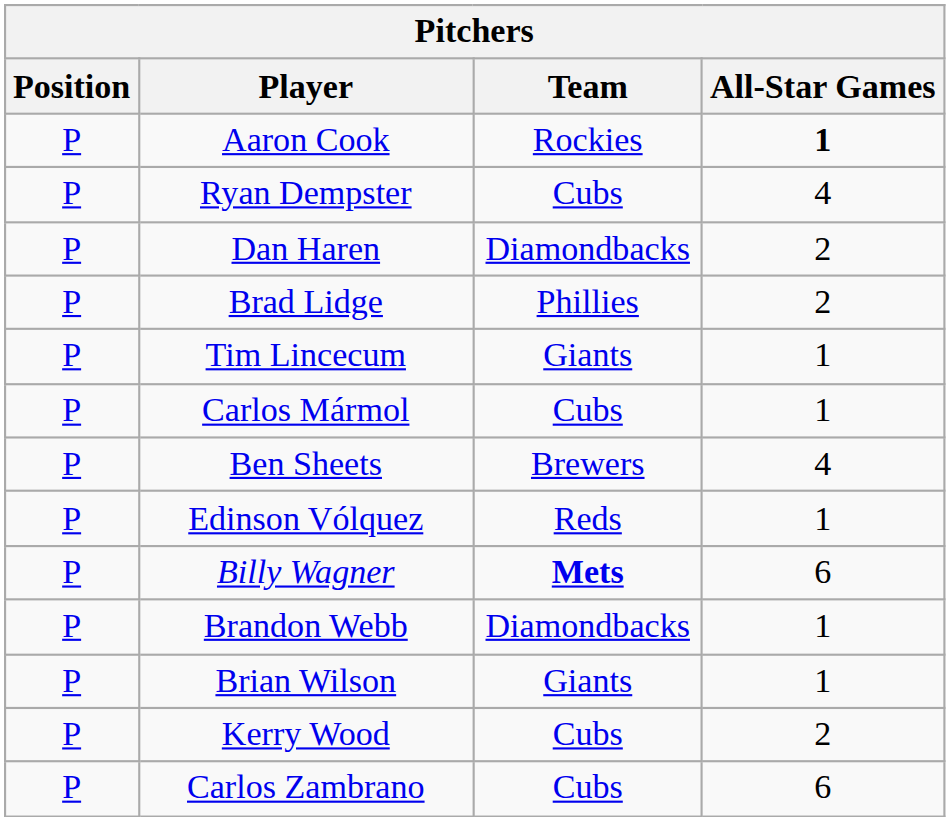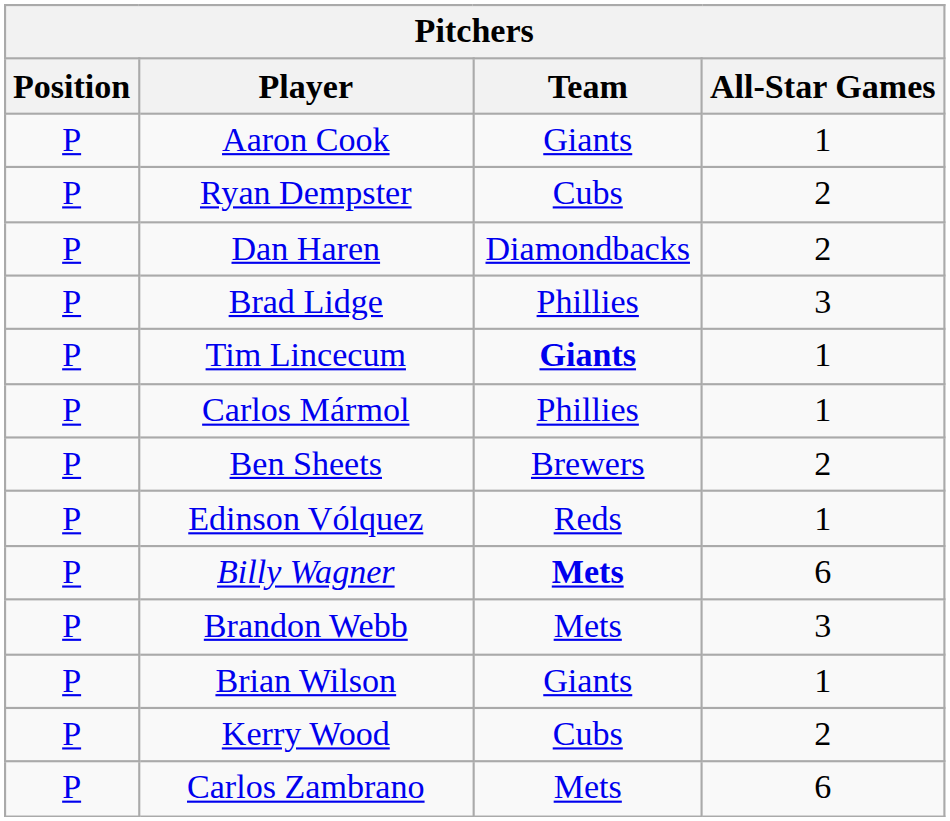 <table class="wikitable" style="font-size: 100%; text-align:center;">
 <tr>
 <th colspan="4">Pitchers</th>
 </tr>
 <tr>
 <th>Position</th>
 <th width="150">Player</th>
 <th width="100">Team</th>
 <th>All-Star Games</th>
 </tr>
 <tr>
 <td><a href='#'>P</a></td>
 <td><a href='#'>Aaron Cook</a></td>
-<td><a href='#'>Rockies</a></td>
-<td><strong>1</strong></td>
+<td><a href='#'>Giants</a></td>
+<td>1</td>
 </tr>
 <tr>
 <td><a href='#'>P</a></td>
 <td><a href='#'>Ryan Dempster</a></td>
 <td><a href='#'>Cubs</a></td>
-<td>4</td>
+<td>2</td>
 </tr>
 <tr>
 <td><a href='#'>P</a></td>
 <td><a href='#'>Dan Haren</a></td>
 <td><a href='#'>Diamondbacks</a></td>
 <td>2</td>
 </tr>
 <tr>
 <td><a href='#'>P</a></td>
 <td><a href='#'>Brad Lidge</a></td>
 <td><a href='#'>Phillies</a></td>
-<td>2</td>
+<td>3</td>
 </tr>
 <tr>
 <td><a href='#'>P</a></td>
 <td><a href='#'>Tim Lincecum</a></td>
-<td><a href='#'>Giants</a></td>
+<td><strong><a href='#'>Giants</a></strong></td>
 <td>1</td>
 </tr>
 <tr>
 <td><a href='#'>P</a></td>
 <td><a href='#'>Carlos Mármol</a></td>
-<td><a href='#'>Cubs</a></td>
+<td><a href='#'>Phillies</a></td>
 <td>1</td>
 </tr>
 <tr>
 <td><a href='#'>P</a></td>
 <td><a href='#'>Ben Sheets</a></td>
 <td><a href='#'>Brewers</a></td>
-<td>4</td>
+<td>2</td>
 </tr>
 <tr>
 <td><a href='#'>P</a></td>
 <td><a href='#'>Edinson Vólquez</a></td>
 <td><a href='#'>Reds</a></td>
 <td>1</td>
 </tr>
 <tr>
 <td><a href='#'>P</a></td>
 <td><em><a href='#'>Billy Wagner</a></em></td>
 <td><strong><a href='#'>Mets</a></strong></td>
 <td>6</td>
 </tr>
 <tr>
 <td><a href='#'>P</a></td>
 <td><a href='#'>Brandon Webb</a></td>
-<td><a href='#'>Diamondbacks</a></td>
-<td>1</td>
+<td><a href='#'>Mets</a></td>
+<td>3</td>
 </tr>
 <tr>
 <td><a href='#'>P</a></td>
 <td><a href='#'>Brian Wilson</a></td>
 <td><a href='#'>Giants</a></td>
 <td>1</td>
 </tr>
 <tr>
 <td><a href='#'>P</a></td>
 <td><a href='#'>Kerry Wood</a></td>
 <td><a href='#'>Cubs</a></td>
 <td>2</td>
 </tr>
 <tr>
 <td><a href='#'>P</a></td>
 <td><a href='#'>Carlos Zambrano</a></td>
-<td><a href='#'>Cubs</a></td>
+<td><a href='#'>Mets</a></td>
 <td>6</td>
 </tr>
 </table>
